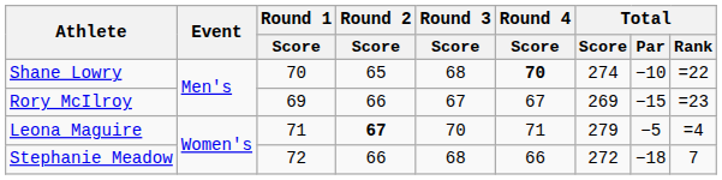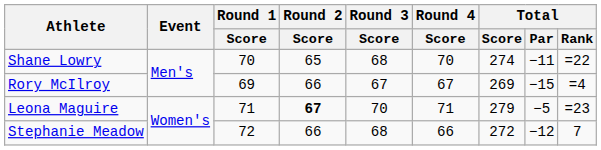 <table class=wikitable style=font-size:90%;text-align:center>
 <tr>
 <th rowspan=2>Athlete</th>
 <th rowspan=2>Event</th>
 <th>Round 1</th>
 <th>Round 2</th>
 <th>Round 3</th>
 <th>Round 4</th>
 <th colspan=3>Total</th>
 </tr>
 <tr style=font-size:95%>
 <th>Score</th>
 <th>Score</th>
 <th>Score</th>
 <th>Score</th>
 <th>Score</th>
 <th>Par</th>
 <th>Rank</th>
 </tr>
 <tr>
 <td align=left><a href='#'>Shane Lowry</a></td>
 <td align=left rowspan=2><a href='#'>Men's</a></td>
 <td>70</td>
 <td>65</td>
 <td>68</td>
-<td><strong>70</strong></td>
+<td>70</td>
 <td>274</td>
-<td>−10</td>
+<td>−11</td>
 <td>=22</td>
 </tr>
 <tr>
 <td align=left><a href='#'>Rory McIlroy</a></td>
 <td>69</td>
 <td>66</td>
 <td>67</td>
 <td>67</td>
 <td>269</td>
 <td>−15</td>
-<td>=23</td>
+<td>=4</td>
 </tr>
 <tr>
 <td align=left><a href='#'>Leona Maguire</a></td>
 <td align=left rowspan=2><a href='#'>Women's</a></td>
 <td>71</td>
 <td><strong>67</strong></td>
 <td>70</td>
 <td>71</td>
 <td>279</td>
 <td>−5</td>
-<td>=4</td>
+<td>=23</td>
 </tr>
 <tr>
 <td align=left><a href='#'>Stephanie Meadow</a></td>
 <td>72</td>
 <td>66</td>
 <td>68</td>
 <td>66</td>
 <td>272</td>
-<td>−18</td>
+<td>−12</td>
 <td>7</td>
 </tr>
 </table>
